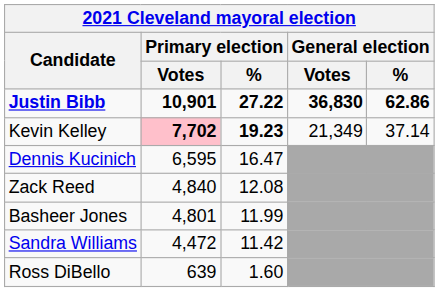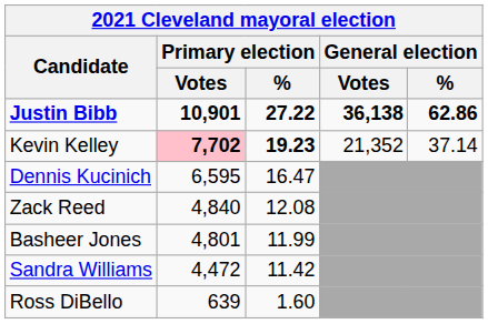 <table class=wikitable>
 <tr>
 <th colspan=5><a href='#'>2021 Cleveland mayoral election</a></th>
 </tr>
 <tr>
 <th colspan=1 rowspan=2>Candidate</th>
 <th colspan=2><strong>Primary election</strong></th>
 <th colspan=2><strong>General election</strong></th>
 </tr>
 <tr>
 <th>Votes</th>
 <th>%</th>
 <th>Votes</th>
 <th>%</th>
 </tr>
 <tr>
 <td><strong><a href='#'>Justin Bibb</a></strong></td>
 <td align="right"><strong>10,901</strong></td>
 <td align="right"><strong>27.22</strong></td>
-<td align="right"><strong>36,830</strong></td>
+<td align="right"><strong>36,138</strong></td>
 <td align="right"><strong>62.86</strong></td>
 </tr>
 <tr>
 <td>Kevin Kelley</td>
 <td align="right" style="background: pink;"><strong>7,702</strong></td>
 <td align="right"><strong>19.23</strong></td>
-<td align="right">21,349</td>
+<td align="right">21,352</td>
 <td align="right">37.14</td>
 </tr>
 <tr>
 <td><a href='#'>Dennis Kucinich</a></td>
 <td align="right">6,595</td>
 <td align="right">16.47</td>
 <td colspan=2 bgcolor=darkgray> </td>
 </tr>
 <tr>
 <td>Zack Reed</td>
 <td align="right">4,840</td>
 <td align="right">12.08</td>
 <td colspan=2 bgcolor=darkgray> </td>
 </tr>
 <tr>
 <td>Basheer Jones</td>
 <td align="right">4,801</td>
 <td align="right">11.99</td>
 <td colspan=2 bgcolor=darkgray> </td>
 </tr>
 <tr>
 <td><a href='#'>Sandra Williams</a></td>
 <td align="right">4,472</td>
 <td align="right">11.42</td>
 <td colspan=2 bgcolor=darkgray> </td>
 </tr>
 <tr>
 <td>Ross DiBello</td>
 <td align="right">639</td>
 <td align="right">1.60</td>
 <td colspan=2 bgcolor=darkgray> </td>
 </tr>
 </table>
